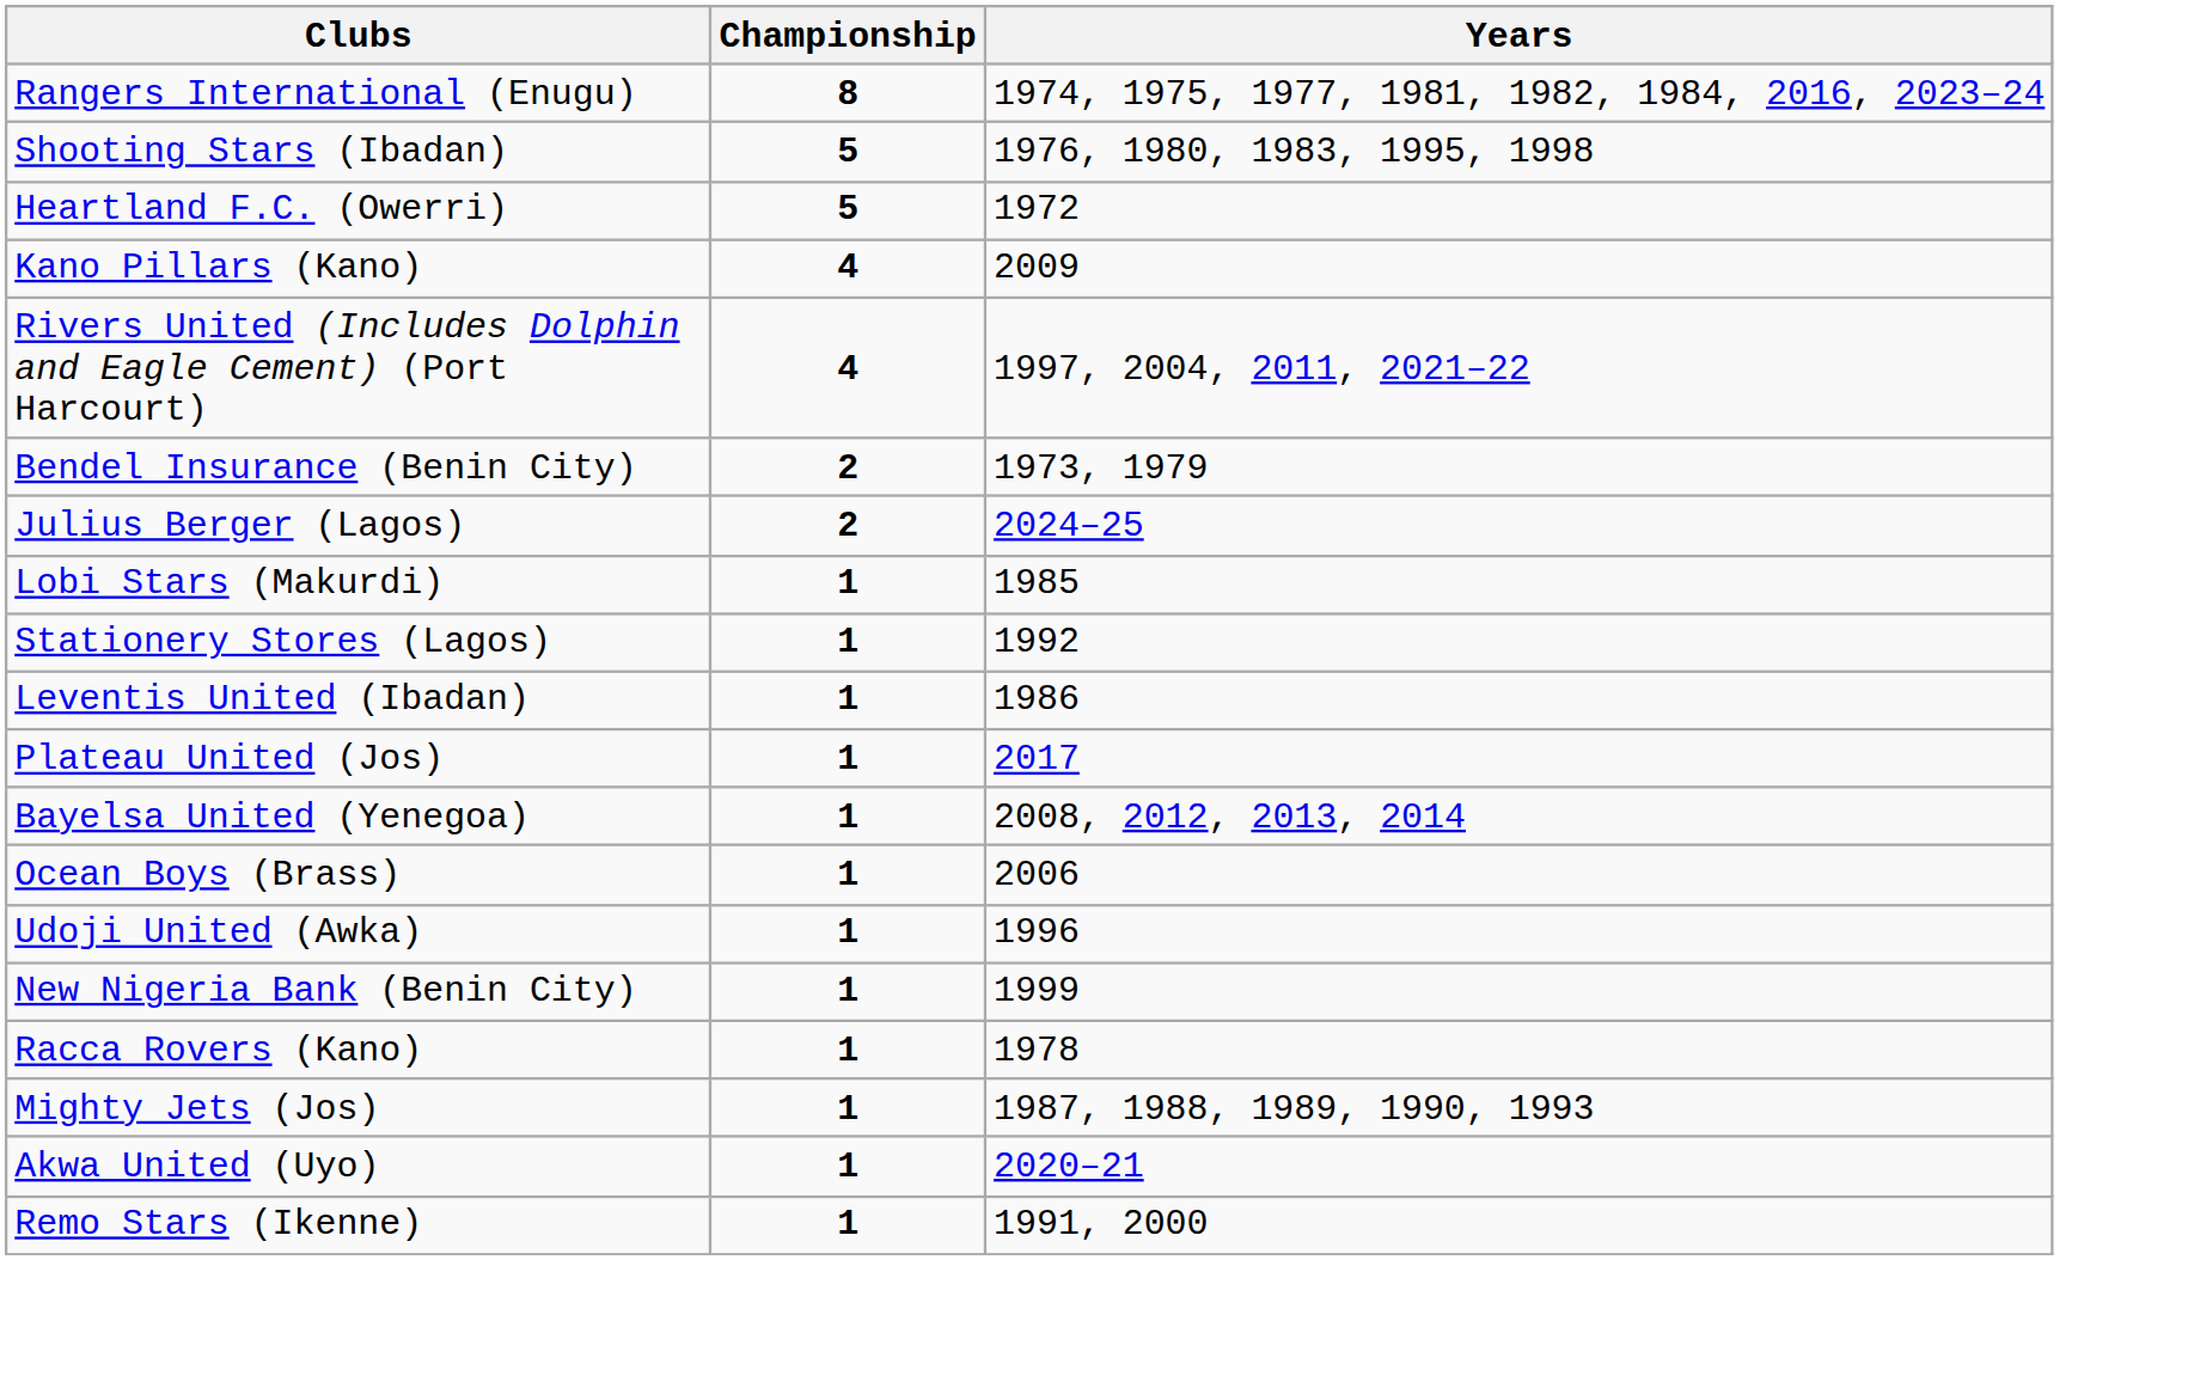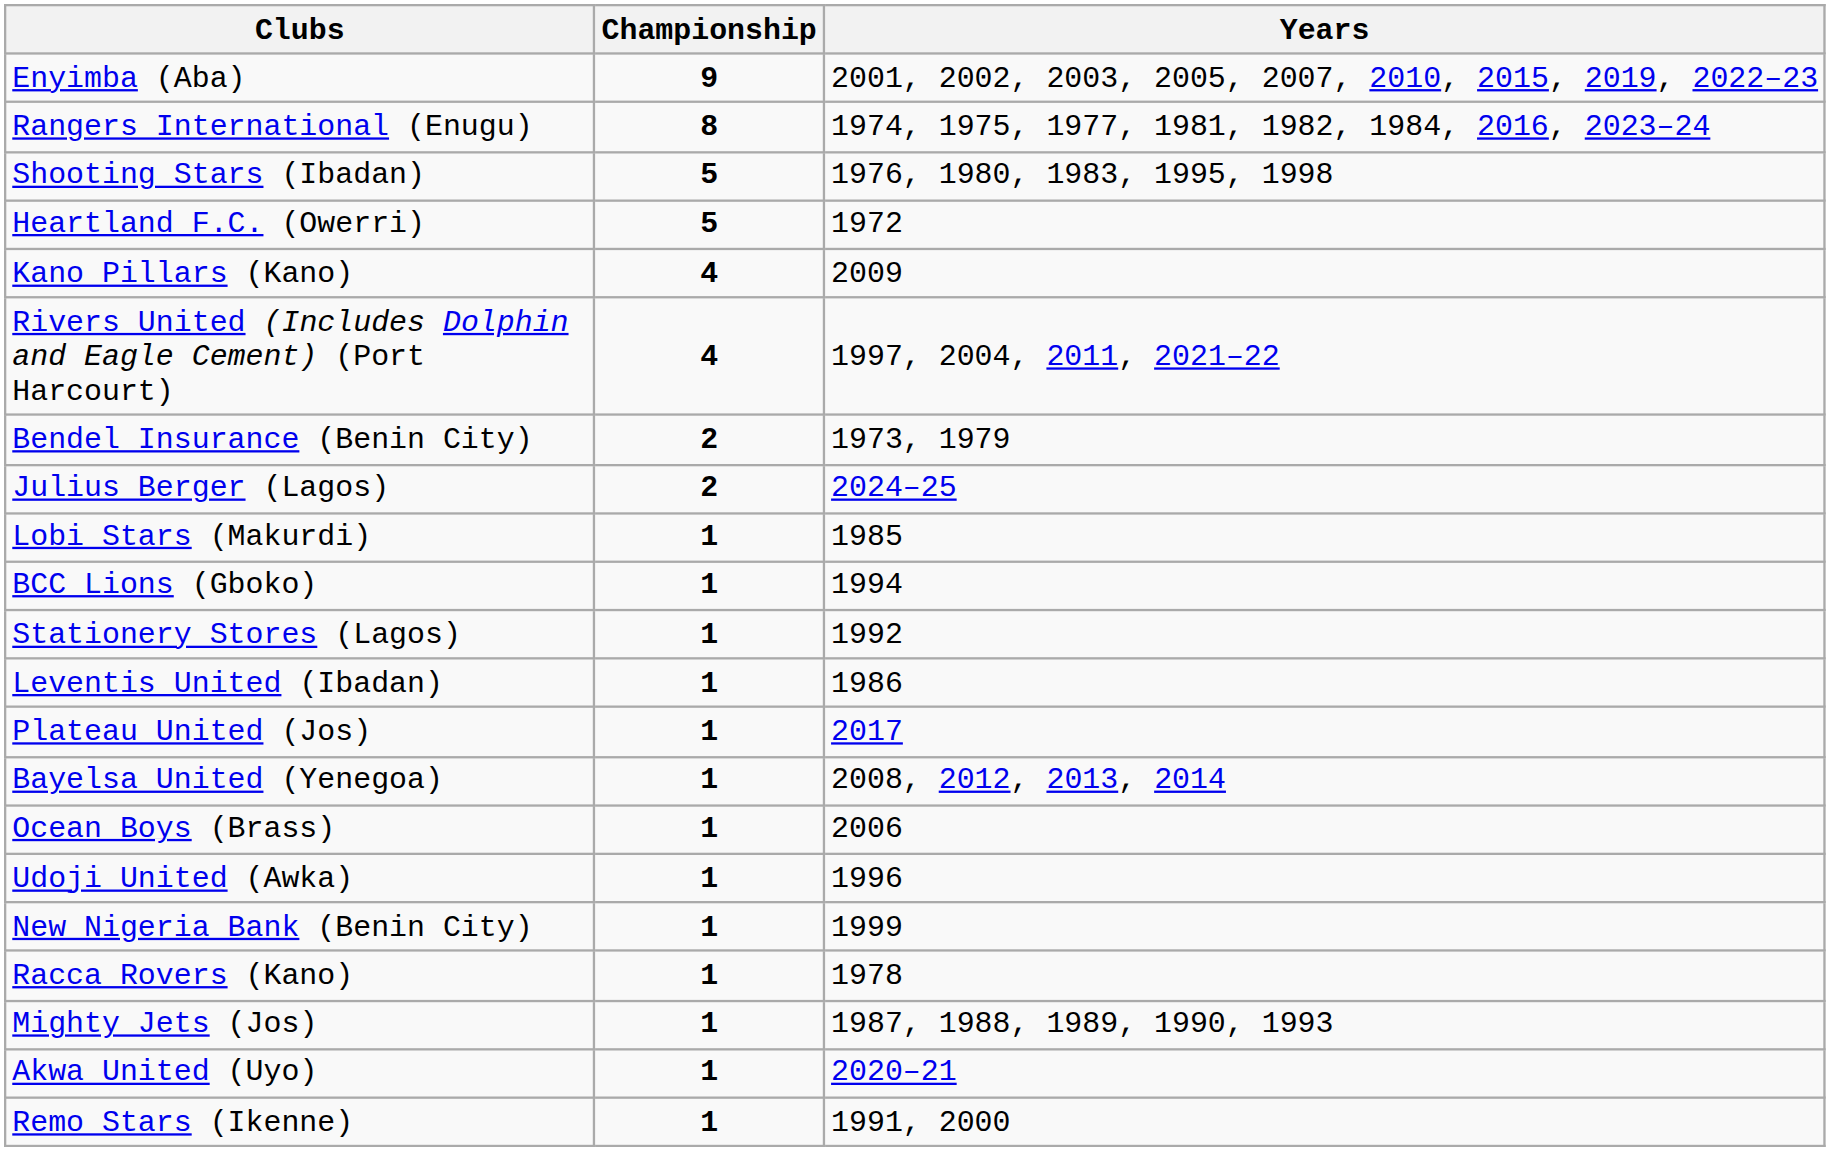 <table class=wikitable>
 <tr>
 <th width="250">Clubs</th>
 <th>Championship</th>
 <th>Years</th>
+</tr>
+<tr>
+<td><a href='#'>Enyimba</a> (Aba)</td>
+<td align=center><strong>9</strong></td>
+<td>2001, 2002, 2003, 2005, 2007, <a href='#'>2010</a>, <a href='#'>2015</a>, <a href='#'>2019</a>, <a href='#'>2022–23</a></td>
 </tr>
 <tr>
 <td><a href='#'>Rangers International</a> (Enugu)</td>
 <td align=center><strong>8</strong></td>
 <td>1974, 1975, 1977, 1981, 1982, 1984, <a href='#'>2016</a>, <a href='#'>2023–24</a></td>
 </tr>
 <tr>
 <td><a href='#'>Shooting Stars</a> (Ibadan)</td>
 <td align=center><strong>5</strong></td>
 <td>1976, 1980, 1983, 1995, 1998</td>
 </tr>
 <tr>
 <td><a href='#'>Heartland F.C.</a> (Owerri)</td>
 <td align=center><strong>5</strong></td>
 <td>1972</td>
 </tr>
 <tr>
 <td><a href='#'>Kano Pillars</a> (Kano)</td>
 <td align=center><strong>4</strong></td>
 <td>2009</td>
 </tr>
 <tr>
 <td><a href='#'>Rivers United</a> <em>(Includes <a href='#'>Dolphin</a> and Eagle Cement)</em> (Port Harcourt)</td>
 <td align=center><strong>4</strong></td>
 <td>1997, 2004, <a href='#'>2011</a>, <a href='#'>2021–22</a></td>
 </tr>
 <tr>
 <td><a href='#'>Bendel Insurance</a> (Benin City)</td>
 <td align=center><strong>2</strong></td>
 <td>1973, 1979</td>
 </tr>
 <tr>
 <td><a href='#'>Julius Berger</a> (Lagos)</td>
 <td align=center><strong>2</strong></td>
 <td><a href='#'>2024–25</a></td>
 </tr>
 <tr>
 <td><a href='#'>Lobi Stars</a> (Makurdi)</td>
 <td align=center><strong>1</strong></td>
 <td>1985</td>
+</tr>
+<tr>
+<td><a href='#'>BCC Lions</a> (Gboko)</td>
+<td align=center><strong>1</strong></td>
+<td>1994</td>
 </tr>
 <tr>
 <td><a href='#'>Stationery Stores</a> (Lagos)</td>
 <td align=center><strong>1</strong></td>
 <td>1992</td>
 </tr>
 <tr>
 <td><a href='#'>Leventis United</a> (Ibadan)</td>
 <td align=center><strong>1</strong></td>
 <td>1986</td>
 </tr>
 <tr>
 <td><a href='#'>Plateau United</a> (Jos)</td>
 <td align=center><strong>1</strong></td>
 <td><a href='#'>2017</a></td>
 </tr>
 <tr>
 <td><a href='#'>Bayelsa United</a> (Yenegoa)</td>
 <td align=center><strong>1</strong></td>
 <td>2008, <a href='#'>2012</a>, <a href='#'>2013</a>, <a href='#'>2014</a></td>
 </tr>
 <tr>
 <td><a href='#'>Ocean Boys</a> (Brass)</td>
 <td align=center><strong>1</strong></td>
 <td>2006</td>
 </tr>
 <tr>
 <td><a href='#'>Udoji United</a> (Awka)</td>
 <td align=center><strong>1</strong></td>
 <td>1996</td>
 </tr>
 <tr>
 <td><a href='#'>New Nigeria Bank</a> (Benin City)</td>
 <td align=center><strong>1</strong></td>
 <td>1999</td>
 </tr>
 <tr>
 <td><a href='#'>Racca Rovers</a> (Kano)</td>
 <td align=center><strong>1</strong></td>
 <td>1978</td>
 </tr>
 <tr>
 <td><a href='#'>Mighty Jets</a> (Jos)</td>
 <td align=center><strong>1</strong></td>
 <td>1987, 1988, 1989, 1990, 1993</td>
 </tr>
 <tr>
 <td><a href='#'>Akwa United</a> (Uyo)</td>
 <td align=center><strong>1</strong></td>
 <td><a href='#'>2020–21</a></td>
 </tr>
 <tr>
 <td><a href='#'>Remo Stars</a> (Ikenne)</td>
 <td align=center><strong>1</strong></td>
 <td>1991, 2000</td>
 </tr>
 </table>
